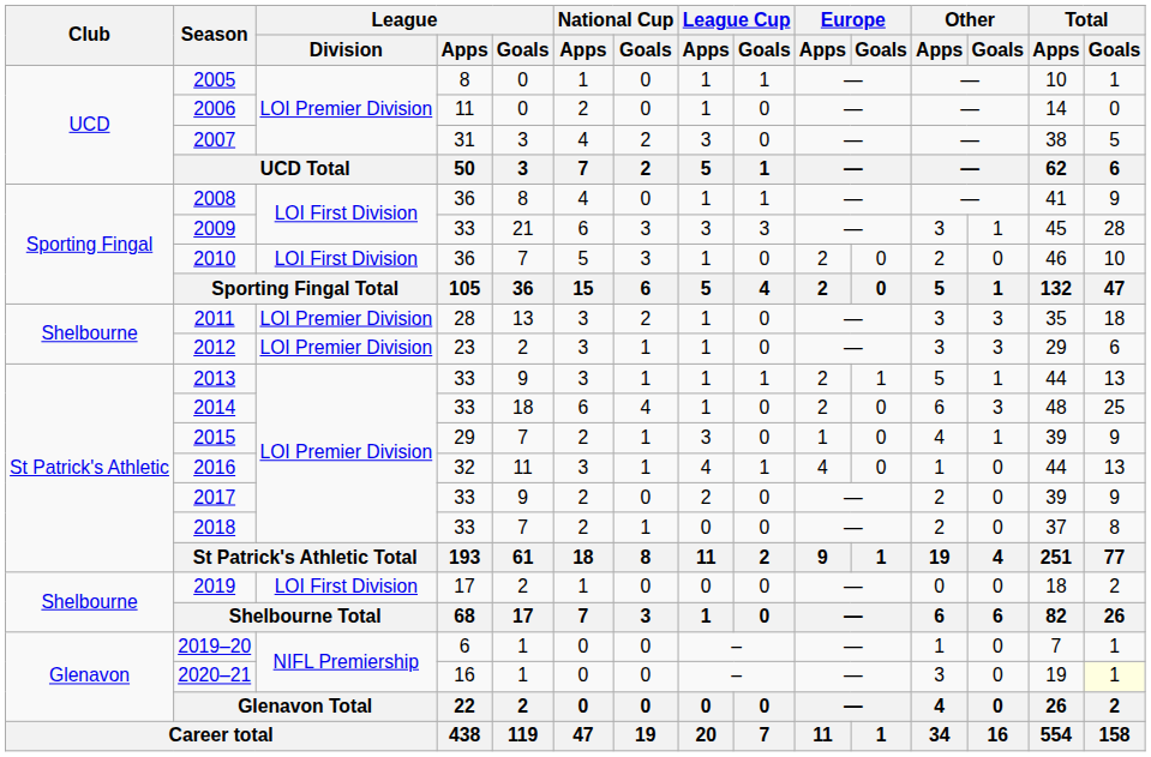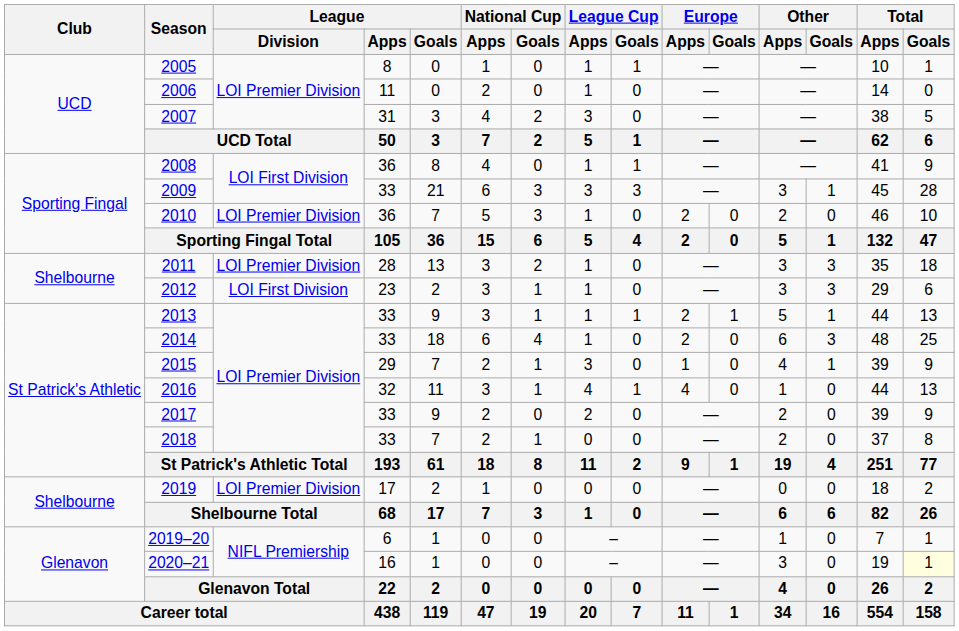 <table class="wikitable" style="text-align:center">
 <tr>
 <th rowspan="2">Club</th>
 <th rowspan="2">Season</th>
 <th colspan="3">League</th>
 <th colspan="2">National Cup</th>
 <th colspan="2"><a href='#'>League Cup</a></th>
 <th colspan="2"><a href='#'>Europe</a></th>
 <th colspan="2">Other</th>
 <th colspan="2">Total</th>
 </tr>
 <tr>
 <th>Division</th>
 <th>Apps</th>
 <th>Goals</th>
 <th>Apps</th>
 <th>Goals</th>
 <th>Apps</th>
 <th>Goals</th>
 <th>Apps</th>
 <th>Goals</th>
 <th>Apps</th>
 <th>Goals</th>
 <th>Apps</th>
 <th>Goals</th>
 </tr>
 <tr>
 <td rowspan="4"><a href='#'>UCD</a></td>
 <td><a href='#'>2005</a></td>
 <td rowspan="3"><a href='#'>LOI Premier Division</a></td>
 <td>8</td>
 <td>0</td>
 <td>1</td>
 <td>0</td>
 <td>1</td>
 <td>1</td>
 <td colspan="2">—</td>
 <td colspan="2">—</td>
 <td>10</td>
 <td>1</td>
 </tr>
 <tr>
 <td><a href='#'>2006</a></td>
 <td>11</td>
 <td>0</td>
 <td>2</td>
 <td>0</td>
 <td>1</td>
 <td>0</td>
 <td colspan="2">—</td>
 <td colspan="2">—</td>
 <td>14</td>
 <td>0</td>
 </tr>
 <tr>
 <td><a href='#'>2007</a></td>
 <td>31</td>
 <td>3</td>
 <td>4</td>
 <td>2</td>
 <td>3</td>
 <td>0</td>
 <td colspan="2">—</td>
 <td colspan="2">—</td>
 <td>38</td>
 <td>5</td>
 </tr>
 <tr>
 <th colspan="2">UCD Total</th>
 <th>50</th>
 <th>3</th>
 <th>7</th>
 <th>2</th>
 <th>5</th>
 <th>1</th>
 <th colspan="2">—</th>
 <th colspan="2">—</th>
 <th>62</th>
 <th>6</th>
 </tr>
 <tr>
 <td rowspan="4" valign="center"><a href='#'>Sporting Fingal</a></td>
 <td><a href='#'>2008</a></td>
 <td rowspan="2"><a href='#'>LOI First Division</a></td>
 <td>36</td>
 <td>8</td>
 <td>4</td>
 <td>0</td>
 <td>1</td>
 <td>1</td>
 <td colspan="2">—</td>
 <td colspan="2">—</td>
 <td>41</td>
 <td>9</td>
 </tr>
 <tr>
 <td><a href='#'>2009</a></td>
 <td>33</td>
 <td>21</td>
 <td>6</td>
 <td>3</td>
 <td>3</td>
 <td>3</td>
 <td colspan="2">—</td>
 <td>3</td>
 <td>1</td>
 <td>45</td>
 <td>28</td>
 </tr>
 <tr>
 <td><a href='#'>2010</a></td>
-<td><a href='#'>LOI First Division</a></td>
+<td><a href='#'>LOI Premier Division</a></td>
 <td>36</td>
 <td>7</td>
 <td>5</td>
 <td>3</td>
 <td>1</td>
 <td>0</td>
 <td>2</td>
 <td>0</td>
 <td>2</td>
 <td>0</td>
 <td>46</td>
 <td>10</td>
 </tr>
 <tr>
 <th colspan="2">Sporting Fingal Total</th>
 <th>105</th>
 <th>36</th>
 <th>15</th>
 <th>6</th>
 <th>5</th>
 <th>4</th>
 <th>2</th>
 <th>0</th>
 <th>5</th>
 <th>1</th>
 <th>132</th>
 <th>47</th>
 </tr>
 <tr>
 <td rowspan="2"><a href='#'>Shelbourne</a></td>
 <td><a href='#'>2011</a></td>
 <td><a href='#'>LOI Premier Division</a></td>
 <td>28</td>
 <td>13</td>
 <td>3</td>
 <td>2</td>
 <td>1</td>
 <td>0</td>
 <td colspan="2">—</td>
 <td>3</td>
 <td>3</td>
 <td>35</td>
 <td>18</td>
 </tr>
 <tr>
 <td><a href='#'>2012</a></td>
-<td><a href='#'>LOI Premier Division</a></td>
+<td><a href='#'>LOI First Division</a></td>
 <td>23</td>
 <td>2</td>
 <td>3</td>
 <td>1</td>
 <td>1</td>
 <td>0</td>
 <td colspan="2">—</td>
 <td>3</td>
 <td>3</td>
 <td>29</td>
 <td>6</td>
 </tr>
 <tr>
 <td rowspan="7"><a href='#'>St Patrick's Athletic</a></td>
 <td><a href='#'>2013</a></td>
 <td rowspan="6"><a href='#'>LOI Premier Division</a></td>
 <td>33</td>
 <td>9</td>
 <td>3</td>
 <td>1</td>
 <td>1</td>
 <td>1</td>
 <td>2</td>
 <td>1</td>
 <td>5</td>
 <td>1</td>
 <td>44</td>
 <td>13</td>
 </tr>
 <tr>
 <td><a href='#'>2014</a></td>
 <td>33</td>
 <td>18</td>
 <td>6</td>
 <td>4</td>
 <td>1</td>
 <td>0</td>
 <td>2</td>
 <td>0</td>
 <td>6</td>
 <td>3</td>
 <td>48</td>
 <td>25</td>
 </tr>
 <tr>
 <td><a href='#'>2015</a></td>
 <td>29</td>
 <td>7</td>
 <td>2</td>
 <td>1</td>
 <td>3</td>
 <td>0</td>
 <td>1</td>
 <td>0</td>
 <td>4</td>
 <td>1</td>
 <td>39</td>
 <td>9</td>
 </tr>
 <tr>
 <td><a href='#'>2016</a></td>
 <td>32</td>
 <td>11</td>
 <td>3</td>
 <td>1</td>
 <td>4</td>
 <td>1</td>
 <td>4</td>
 <td>0</td>
 <td>1</td>
 <td>0</td>
 <td>44</td>
 <td>13</td>
 </tr>
 <tr>
 <td><a href='#'>2017</a></td>
 <td>33</td>
 <td>9</td>
 <td>2</td>
 <td>0</td>
 <td>2</td>
 <td>0</td>
 <td colspan="2">—</td>
 <td>2</td>
 <td>0</td>
 <td>39</td>
 <td>9</td>
 </tr>
 <tr>
 <td><a href='#'>2018</a></td>
 <td>33</td>
 <td>7</td>
 <td>2</td>
 <td>1</td>
 <td>0</td>
 <td>0</td>
 <td colspan="2">—</td>
 <td>2</td>
 <td>0</td>
 <td>37</td>
 <td>8</td>
 </tr>
 <tr>
 <th colspan="2">St Patrick's Athletic Total</th>
 <th>193</th>
 <th>61</th>
 <th>18</th>
 <th>8</th>
 <th>11</th>
 <th>2</th>
 <th>9</th>
 <th>1</th>
 <th>19</th>
 <th>4</th>
 <th>251</th>
 <th>77</th>
 </tr>
 <tr>
 <td rowspan="2"><a href='#'>Shelbourne</a></td>
 <td><a href='#'>2019</a></td>
-<td><a href='#'>LOI First Division</a></td>
+<td><a href='#'>LOI Premier Division</a></td>
 <td>17</td>
 <td>2</td>
 <td>1</td>
 <td>0</td>
 <td>0</td>
 <td>0</td>
 <td colspan="2">—</td>
 <td>0</td>
 <td>0</td>
 <td>18</td>
 <td>2</td>
 </tr>
 <tr>
 <th colspan="2">Shelbourne Total</th>
 <th>68</th>
 <th>17</th>
 <th>7</th>
 <th>3</th>
 <th>1</th>
 <th>0</th>
 <th colspan="2">—</th>
 <th>6</th>
 <th>6</th>
 <th>82</th>
 <th>26</th>
 </tr>
 <tr>
 <td rowspan="3"><a href='#'>Glenavon</a></td>
 <td><a href='#'>2019–20</a></td>
 <td rowspan="2"><a href='#'>NIFL Premiership</a></td>
 <td>6</td>
 <td>1</td>
 <td>0</td>
 <td>0</td>
 <td colspan="2">–</td>
 <td colspan="2">—</td>
 <td>1</td>
 <td>0</td>
 <td>7</td>
 <td>1</td>
 </tr>
 <tr>
 <td><a href='#'>2020–21</a></td>
 <td>16</td>
 <td>1</td>
 <td>0</td>
 <td>0</td>
 <td colspan="2">–</td>
 <td colspan="2">—</td>
 <td>3</td>
 <td>0</td>
 <td>19</td>
 <td style="background: lightyellow;">1</td>
 </tr>
 <tr>
 <th colspan="2">Glenavon Total</th>
 <th>22</th>
 <th>2</th>
 <th>0</th>
 <th>0</th>
 <th>0</th>
 <th>0</th>
 <th colspan="2">—</th>
 <th>4</th>
 <th>0</th>
 <th>26</th>
 <th>2</th>
 </tr>
 <tr>
 <th colspan="3">Career total</th>
 <th>438</th>
 <th>119</th>
 <th>47</th>
 <th>19</th>
 <th>20</th>
 <th>7</th>
 <th>11</th>
 <th>1</th>
 <th>34</th>
 <th>16</th>
 <th>554</th>
 <th>158</th>
 </tr>
 </table>
